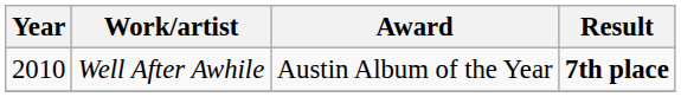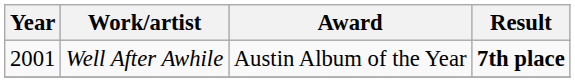 <table class="wikitable">
 <tr>
 <th>Year</th>
 <th>Work/artist</th>
 <th>Award</th>
 <th>Result</th>
 </tr>
 <tr>
-<td rowspan="1">2010</td>
+<td rowspan="1">2001</td>
 <td rowspan="1"><em>Well After Awhile</em></td>
 <td>Austin Album of the Year</td>
 <td><strong>7th place</strong></td>
 </tr>
 <tr>
 </tr>
 </table>
